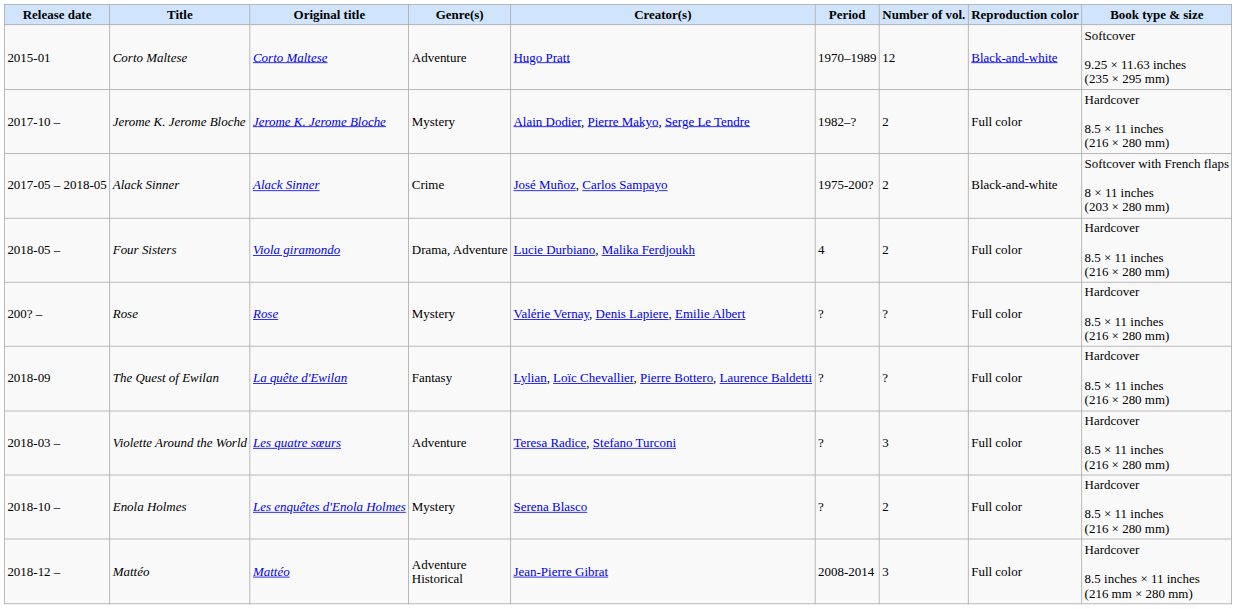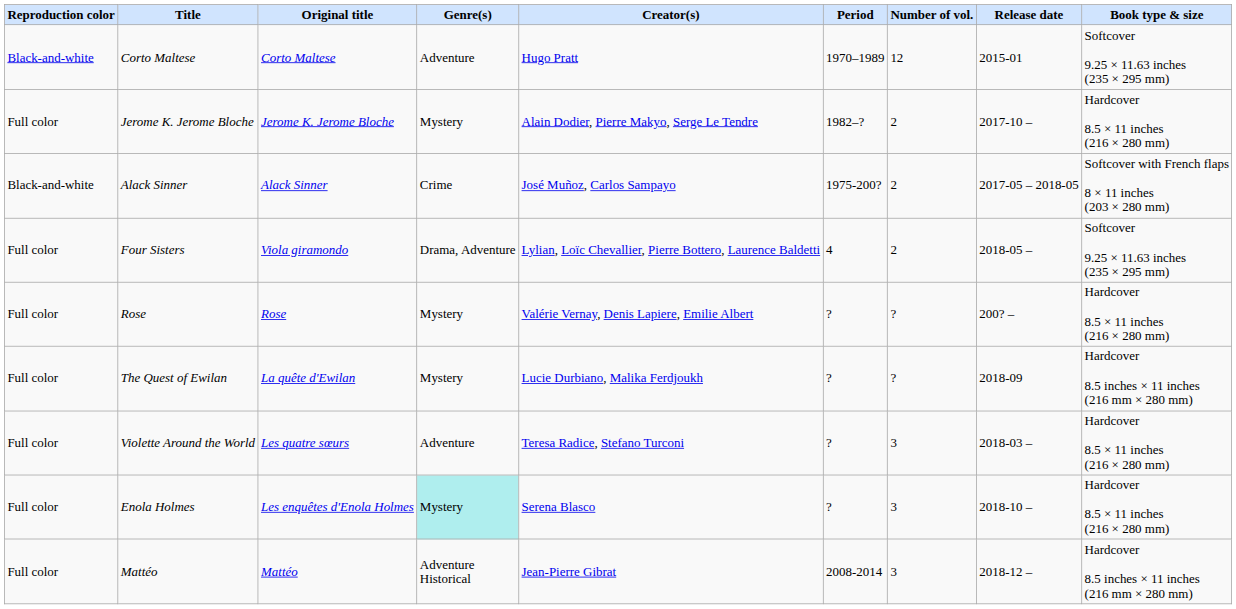 <table class="wikitable sortable">
 <tr>
-<th style="background-color:#D0E4FE" data-sort-type-"number">Release date</th>
+<th style="background-color:#D0E4FE">Reproduction color</th>
 <th style="background-color:#D0E4FE">Title</th>
 <th style="background-color:#D0E4FE">Original title</th>
 <th style="background-color:#D0E4FE">Genre(s)</th>
 <th style="background-color:#D0E4FE">Creator(s)</th>
 <th style="background-color:#D0E4FE">Period</th>
 <th style="background-color:#D0E4FE">Number of vol.</th>
-<th style="background-color:#D0E4FE">Reproduction color</th>
+<th style="background-color:#D0E4FE" data-sort-type-"number">Release date</th>
 <th style="background-color:#D0E4FE">Book type & size</th>
 </tr>
 <tr>
-<td>2015-01</td>
+<td><a href='#'>Black-and-white</a></td>
 <td><em>Corto Maltese</em></td>
 <td><em><a href='#'>Corto Maltese</a></em></td>
 <td>Adventure</td>
 <td><a href='#'>Hugo Pratt</a></td>
 <td>1970–1989</td>
 <td>12</td>
-<td><a href='#'>Black-and-white</a></td>
+<td>2015-01</td>
 <td>Softcover<br><br>9.25 × 11.63 inches <br>(235 × 295 mm)</td>
 </tr>
 <tr>
-<td>2017-10 –</td>
+<td>Full color</td>
 <td><em>Jerome K. Jerome Bloche</em></td>
 <td><em><a href='#'>Jerome K. Jerome Bloche</a></em></td>
 <td>Mystery</td>
 <td><a href='#'>Alain Dodier</a>, <a href='#'>Pierre Makyo</a>, <a href='#'>Serge Le Tendre</a></td>
 <td>1982–?</td>
 <td>2</td>
-<td>Full color</td>
+<td>2017-10 –</td>
 <td>Hardcover <br><br> 8.5 × 11 inches <br>(216 × 280 mm)</td>
 </tr>
 <tr>
-<td>2017-05 – 2018-05</td>
+<td>Black-and-white</td>
 <td><em>Alack Sinner</em></td>
 <td><em><a href='#'>Alack Sinner</a></em></td>
 <td>Crime</td>
 <td><a href='#'>José Muñoz</a>, <a href='#'>Carlos Sampayo</a></td>
 <td>1975-200?</td>
 <td>2</td>
-<td>Black-and-white</td>
+<td>2017-05 – 2018-05</td>
 <td>Softcover with French flaps <br><br> 8 × 11 inches <br>(203 × 280 mm)</td>
 </tr>
 <tr>
-<td>2018-05 –</td>
+<td>Full color</td>
 <td><em>Four Sisters</em></td>
 <td><em><a href='#'>Viola giramondo</a></em></td>
 <td>Drama, Adventure</td>
-<td><a href='#'>Lucie Durbiano</a>, <a href='#'>Malika Ferdjoukh</a></td>
+<td><a href='#'>Lylian</a>, <a href='#'>Loïc Chevallier</a>, <a href='#'>Pierre Bottero</a>, <a href='#'>Laurence Baldetti</a></td>
 <td>4</td>
 <td>2</td>
-<td>Full color</td>
-<td>Hardcover <br> <br> 8.5 × 11 inches <br>(216 × 280 mm)</td>
+<td>2018-05 –</td>
+<td>Softcover<br><br>9.25 × 11.63 inches <br>(235 × 295 mm)</td>
 </tr>
 <tr>
-<td>200? –</td>
+<td>Full color</td>
 <td><em>Rose</em></td>
 <td><em><a href='#'>Rose</a></em></td>
 <td>Mystery</td>
 <td><a href='#'>Valérie Vernay</a>, <a href='#'>Denis Lapiere</a>, <a href='#'>Emilie Albert</a></td>
 <td>?</td>
 <td>?</td>
-<td>Full color</td>
+<td>200? –</td>
 <td>Hardcover <br><br> 8.5 × 11 inches <br>(216 × 280 mm)</td>
 </tr>
 <tr>
-<td>2018-09</td>
+<td>Full color</td>
 <td><em>The Quest of Ewilan</em></td>
 <td><em><a href='#'>La quête d'Ewilan</a></em></td>
-<td>Fantasy</td>
-<td><a href='#'>Lylian</a>, <a href='#'>Loïc Chevallier</a>, <a href='#'>Pierre Bottero</a>, <a href='#'>Laurence Baldetti</a></td>
+<td>Mystery</td>
+<td><a href='#'>Lucie Durbiano</a>, <a href='#'>Malika Ferdjoukh</a></td>
 <td>?</td>
 <td>?</td>
-<td>Full color</td>
-<td>Hardcover <br> <br> 8.5 × 11 inches <br>(216 × 280 mm)</td>
+<td>2018-09</td>
+<td>Hardcover<br><br>8.5 inches × 11 inches <br>(216 mm × 280 mm)</td>
 </tr>
 <tr>
-<td>2018-03 –</td>
+<td>Full color</td>
 <td><em>Violette Around the World</em></td>
 <td><em><a href='#'>Les quatre sœurs</a></em></td>
 <td>Adventure</td>
 <td><a href='#'>Teresa Radice</a>, <a href='#'>Stefano Turconi</a></td>
 <td>?</td>
 <td>3</td>
-<td>Full color</td>
+<td>2018-03 –</td>
 <td>Hardcover <br><br>8.5 × 11 inches <br>(216 × 280 mm)</td>
 </tr>
 <tr>
-<td>2018-10 –</td>
+<td>Full color</td>
 <td><em>Enola Holmes</em></td>
 <td><em><a href='#'>Les enquêtes d'Enola Holmes</a></em></td>
-<td>Mystery</td>
+<td style="background: paleturquoise;">Mystery</td>
 <td><a href='#'>Serena Blasco</a></td>
 <td>?</td>
-<td>2</td>
-<td>Full color</td>
+<td>3</td>
+<td>2018-10 –</td>
 <td>Hardcover <br><br> 8.5 × 11 inches <br>(216 × 280 mm)</td>
 </tr>
 <tr>
-<td>2018-12 –</td>
+<td>Full color</td>
 <td><em>Mattéo</em></td>
 <td><em><a href='#'>Mattéo</a></em></td>
 <td>Adventure<br>Historical</td>
 <td><a href='#'>Jean-Pierre Gibrat</a></td>
 <td>2008-2014</td>
 <td>3</td>
-<td>Full color</td>
+<td>2018-12 –</td>
 <td>Hardcover<br><br>8.5 inches × 11 inches <br>(216 mm × 280 mm)</td>
 </tr>
 </table>
